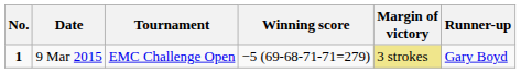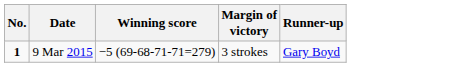 <table class="wikitable" style="font-size:95%;">
 <tr>
 <th>No.</th>
 <th>Date</th>
-<th>Tournament</th>
 <th>Winning score</th>
 <th>Margin of<br>victory</th>
 <th>Runner-up</th>
 </tr>
 <tr>
 <td align=center><strong>1</strong></td>
 <td align=right>9 Mar <a href='#'>2015</a></td>
-<td><a href='#'>EMC Challenge Open</a></td>
 <td>−5 (69-68-71-71=279)</td>
-<td style="background: khaki;">3 strokes</td>
+<td>3 strokes</td>
 <td> <a href='#'>Gary Boyd</a></td>
 </tr>
 </table>
